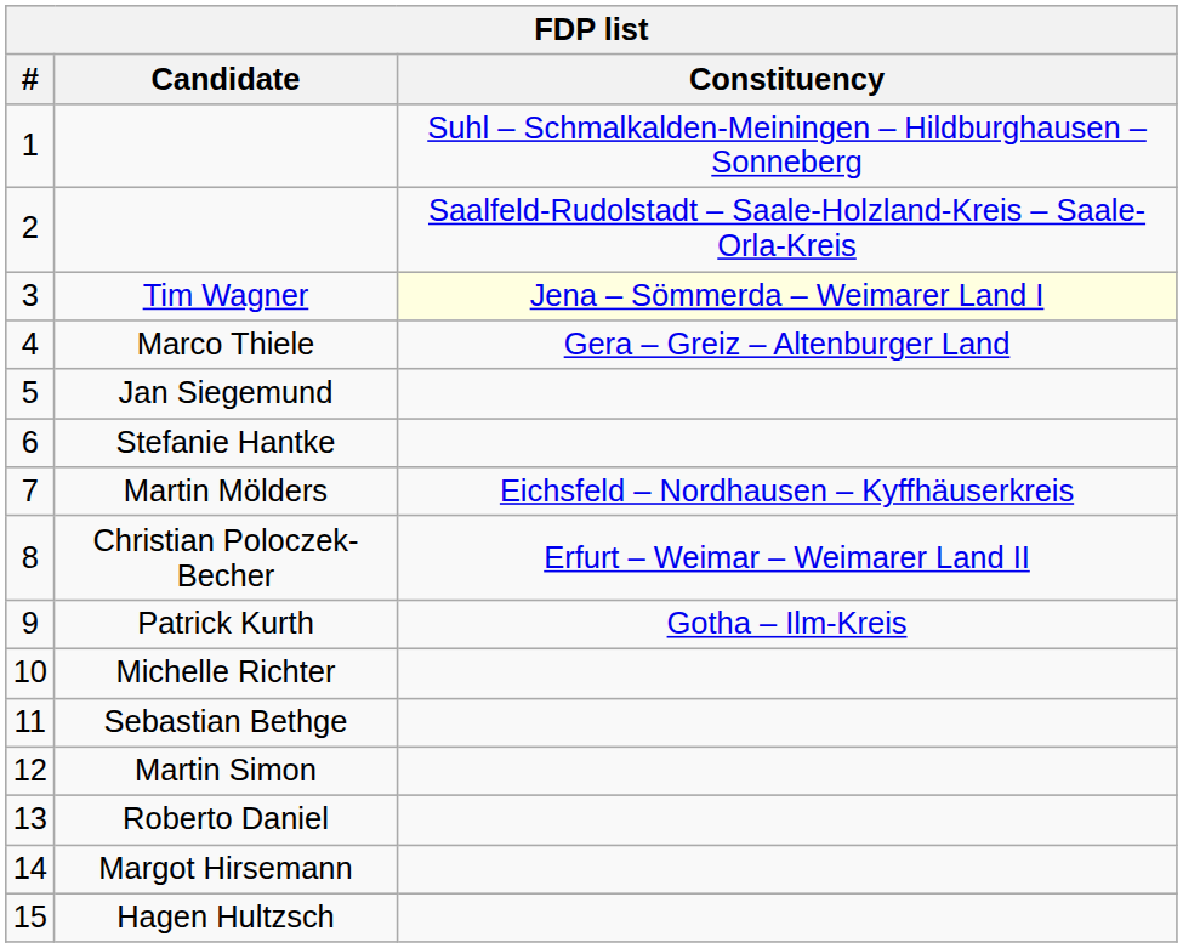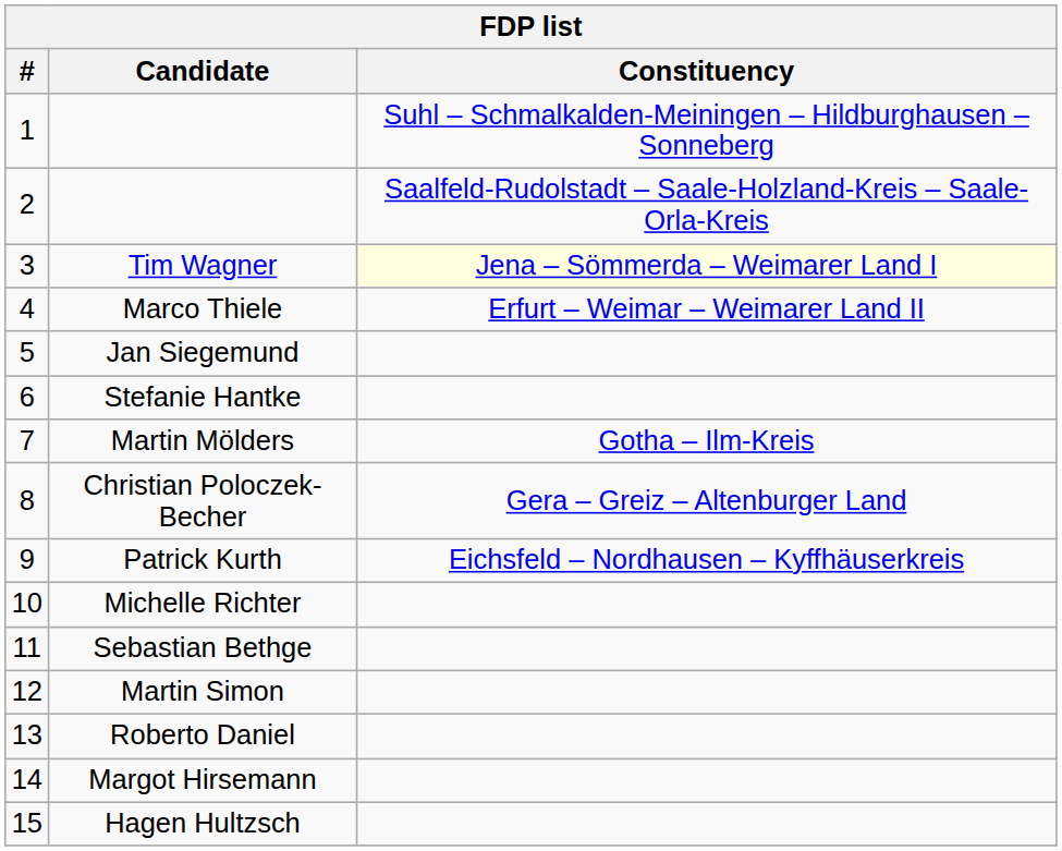 <table class="wikitable mw-collapsible mw-collapsed" style="text-align:center">
 <tr>
 <th colspan=3>FDP list</th>
 </tr>
 <tr>
 <th>#</th>
 <th>Candidate</th>
 <th>Constituency</th>
 </tr>
 <tr>
 <td>1</td>
 <td></td>
 <td><a href='#'>Suhl – Schmalkalden-Meiningen – Hildburghausen – Sonneberg</a></td>
 </tr>
 <tr>
 <td>2</td>
 <td></td>
 <td><a href='#'>Saalfeld-Rudolstadt – Saale-Holzland-Kreis – Saale-Orla-Kreis</a></td>
 </tr>
 <tr>
 <td>3</td>
 <td><a href='#'>Tim Wagner</a></td>
 <td style="background: lightyellow;"><a href='#'>Jena – Sömmerda – Weimarer Land I</a></td>
 </tr>
 <tr>
 <td>4</td>
 <td>Marco Thiele</td>
-<td><a href='#'>Gera – Greiz – Altenburger Land</a></td>
+<td><a href='#'>Erfurt – Weimar – Weimarer Land II</a></td>
 </tr>
 <tr>
 <td>5</td>
 <td>Jan Siegemund</td>
 <td></td>
 </tr>
 <tr>
 <td>6</td>
 <td>Stefanie Hantke</td>
 <td></td>
 </tr>
 <tr>
 <td>7</td>
 <td>Martin Mölders</td>
-<td><a href='#'>Eichsfeld – Nordhausen – Kyffhäuserkreis</a></td>
+<td><a href='#'>Gotha – Ilm-Kreis</a></td>
 </tr>
 <tr>
 <td>8</td>
 <td>Christian Poloczek-Becher</td>
-<td><a href='#'>Erfurt – Weimar – Weimarer Land II</a></td>
+<td><a href='#'>Gera – Greiz – Altenburger Land</a></td>
 </tr>
 <tr>
 <td>9</td>
 <td>Patrick Kurth</td>
-<td><a href='#'>Gotha – Ilm-Kreis</a></td>
+<td><a href='#'>Eichsfeld – Nordhausen – Kyffhäuserkreis</a></td>
 </tr>
 <tr>
 <td>10</td>
 <td>Michelle Richter</td>
 <td></td>
 </tr>
 <tr>
 <td>11</td>
 <td>Sebastian Bethge</td>
 <td></td>
 </tr>
 <tr>
 <td>12</td>
 <td>Martin Simon</td>
 <td></td>
 </tr>
 <tr>
 <td>13</td>
 <td>Roberto Daniel</td>
 <td></td>
 </tr>
 <tr>
 <td>14</td>
 <td>Margot Hirsemann</td>
 <td></td>
 </tr>
 <tr>
 <td>15</td>
 <td>Hagen Hultzsch</td>
 <td></td>
 </tr>
 </table>
